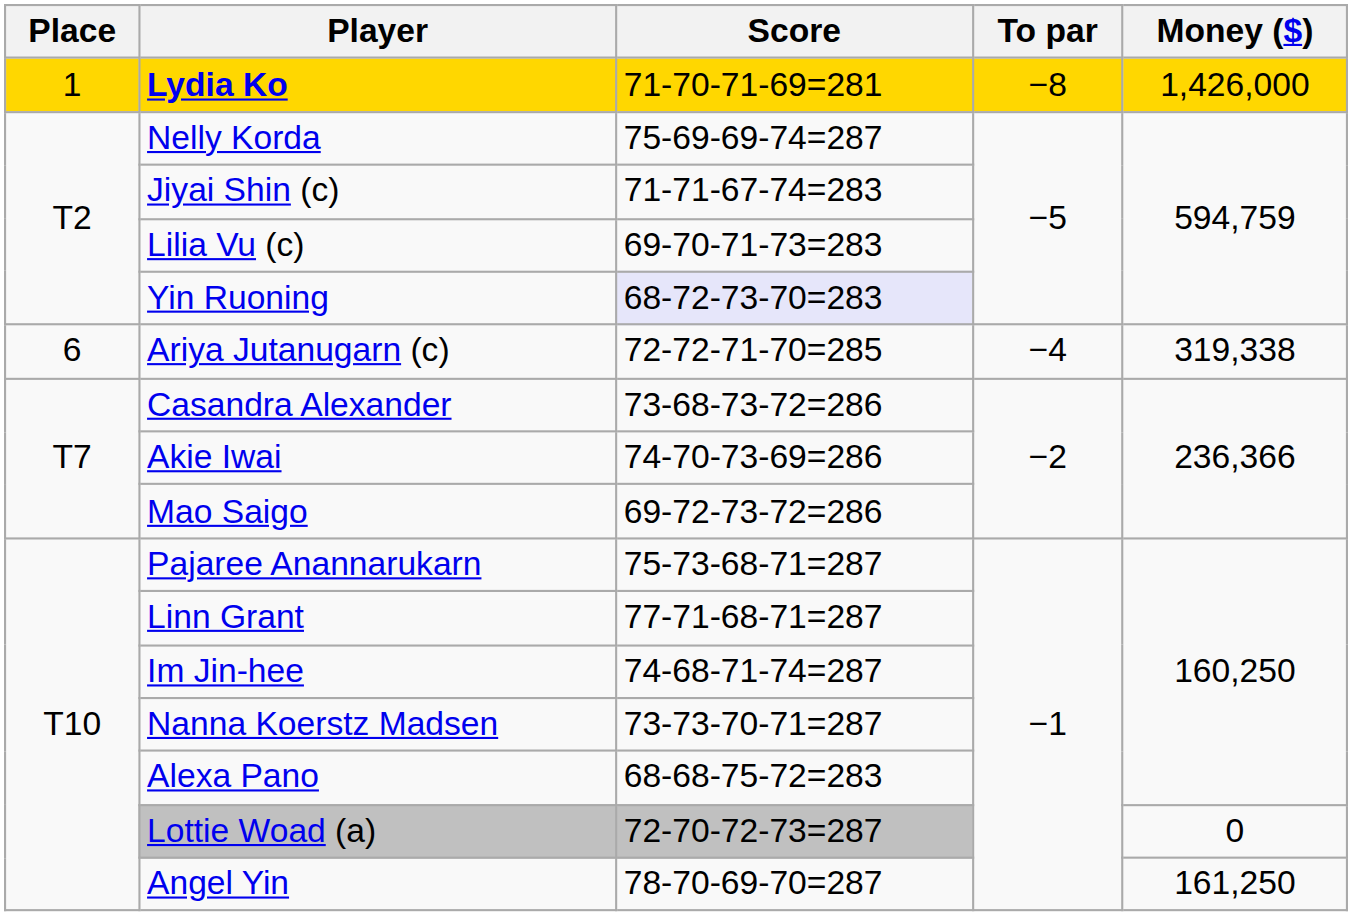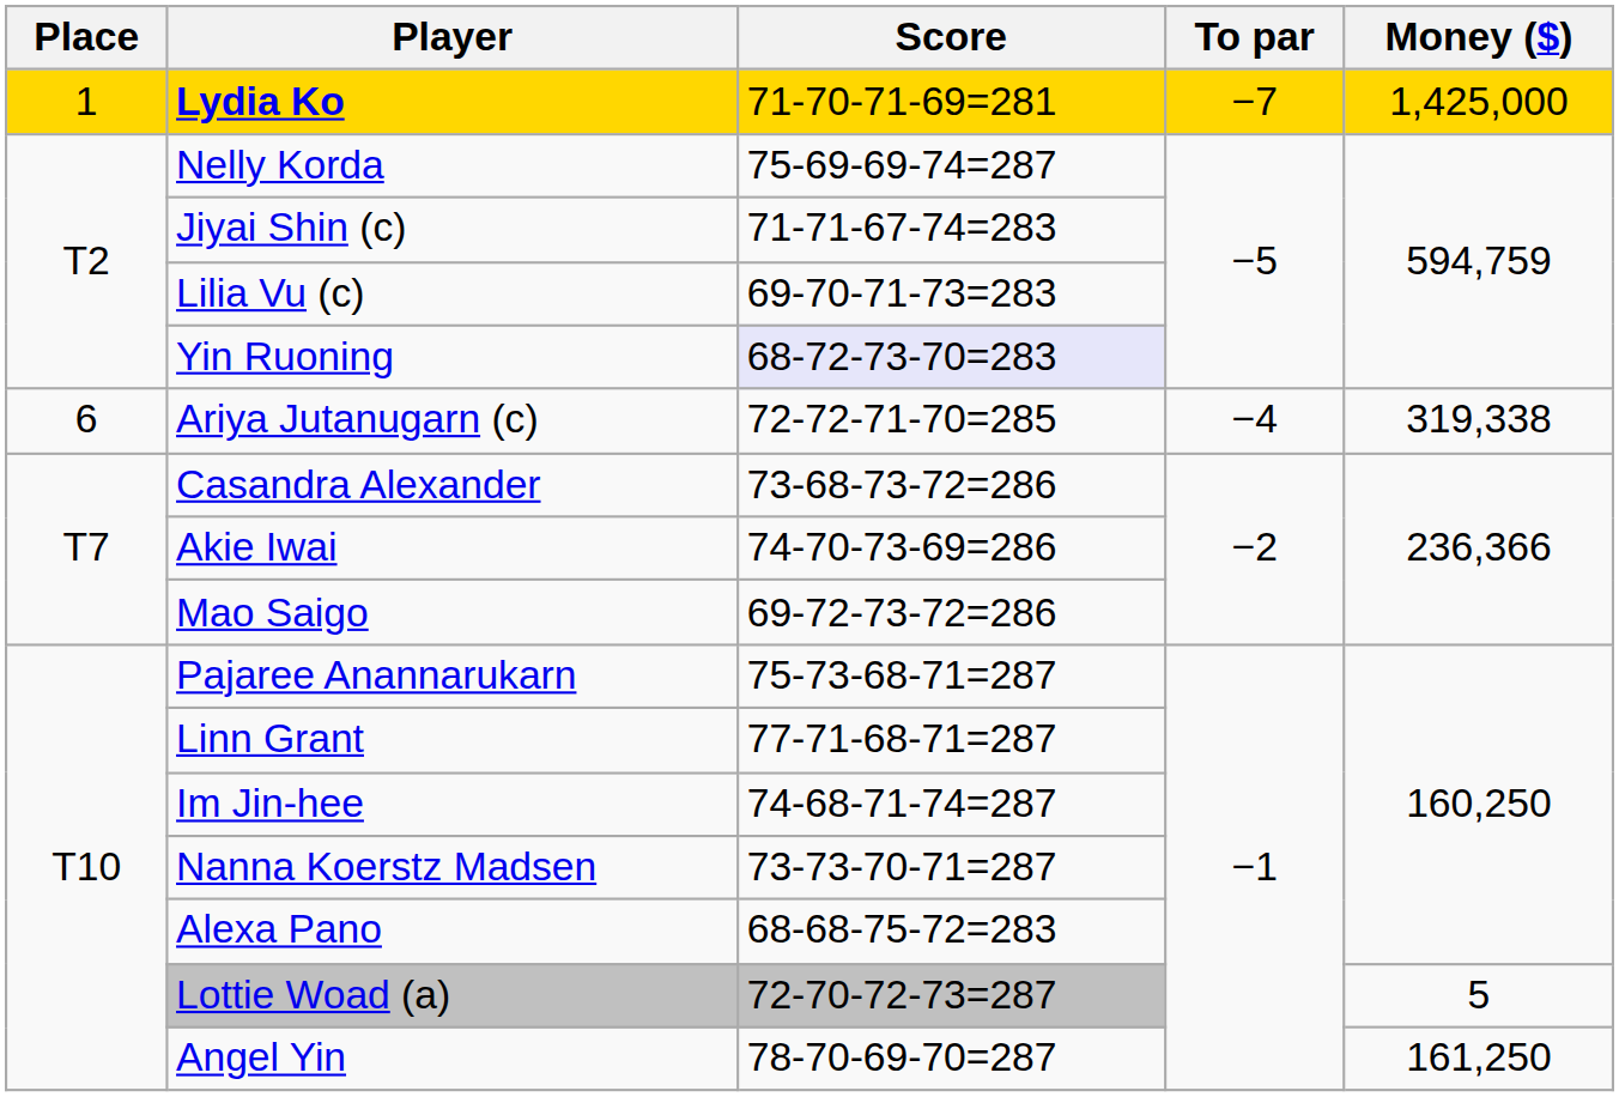 <table class="wikitable" style="width:40em;margin-bottom:0;">
 <tr>
 <th>Place</th>
 <th>Player</th>
 <th>Score</th>
 <th>To par</th>
 <th>Money (<a href='#'>$</a>)</th>
 </tr>
 <tr style="background:gold">
 <td align=center>1</td>
 <td> <strong><a href='#'>Lydia Ko</a></strong></td>
 <td>71-70-71-69=281</td>
-<td align=center>−8</td>
-<td align=center>1,426,000</td>
+<td align=center>−7</td>
+<td align=center>1,425,000</td>
 </tr>
 <tr>
 <td rowspan=4 align=center>T2</td>
 <td> <a href='#'>Nelly Korda</a></td>
 <td>75-69-69-74=287</td>
 <td rowspan=4 align=center>−5</td>
 <td rowspan=4 align=center>594,759</td>
 </tr>
 <tr>
 <td> <a href='#'>Jiyai Shin</a> (c)</td>
 <td>71-71-67-74=283</td>
 </tr>
 <tr>
 <td> <a href='#'>Lilia Vu</a> (c)</td>
 <td>69-70-71-73=283</td>
 </tr>
 <tr>
 <td> <a href='#'>Yin Ruoning</a></td>
 <td style="background: lavender;">68-72-73-70=283</td>
 </tr>
 <tr>
 <td align=center>6</td>
 <td> <a href='#'>Ariya Jutanugarn</a> (c)</td>
 <td>72-72-71-70=285</td>
 <td align=center>−4</td>
 <td align=center>319,338</td>
 </tr>
 <tr>
 <td rowspan=3 align=center>T7</td>
 <td> <a href='#'>Casandra Alexander</a></td>
 <td>73-68-73-72=286</td>
 <td rowspan=3 align=center>−2</td>
 <td rowspan=3 align=center>236,366</td>
 </tr>
 <tr>
 <td> <a href='#'>Akie Iwai</a></td>
 <td>74-70-73-69=286</td>
 </tr>
 <tr>
 <td> <a href='#'>Mao Saigo</a></td>
 <td>69-72-73-72=286</td>
 </tr>
 <tr>
 <td rowspan=7 align=center>T10</td>
 <td> <a href='#'>Pajaree Anannarukarn</a></td>
 <td>75-73-68-71=287</td>
 <td rowspan=7 align=center>−1</td>
 <td rowspan=5 align=center>160,250</td>
 </tr>
 <tr>
 <td> <a href='#'>Linn Grant</a></td>
 <td>77-71-68-71=287</td>
 </tr>
 <tr>
 <td> <a href='#'>Im Jin-hee</a></td>
 <td>74-68-71-74=287</td>
 </tr>
 <tr>
 <td> <a href='#'>Nanna Koerstz Madsen</a></td>
 <td>73-73-70-71=287</td>
 </tr>
 <tr>
 <td> <a href='#'>Alexa Pano</a></td>
 <td>68-68-75-72=283</td>
 </tr>
 <tr>
 <td style="background:silver"> <a href='#'>Lottie Woad</a> (a)</td>
 <td style="background:silver">72-70-72-73=287</td>
-<td align=center>0</td>
+<td align=center>5</td>
 </tr>
 <tr>
 <td> <a href='#'>Angel Yin</a></td>
 <td>78-70-69-70=287</td>
 <td align=center>161,250</td>
 </tr>
 </table>
